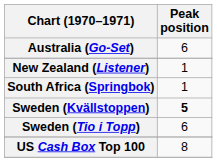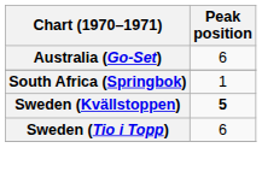 <table class="wikitable sortable plainrowheaders">
 <tr>
 <th>Chart (1970–1971)</th>
 <th>Peak<br>position</th>
 </tr>
 <tr>
 <th scope="row">Australia (<em><a href='#'>Go-Set</a></em>)</th>
 <td style="text-align:center;">6</td>
 </tr>
 <tr>
 </tr>
 <tr>
 </tr>
 <tr>
 </tr>
 <tr>
 </tr>
 <tr>
 </tr>
 <tr>
 </tr>
 <tr>
 </tr>
 <tr>
 </tr>
 <tr>
 </tr>
 <tr>
-<th scope="row">New Zealand (<em><a href='#'>Listener</a></em>)</th>
-<td style="text-align:center;">1</td>
-</tr>
-<tr>
 <th scope="row">South Africa (<a href='#'>Springbok</a>)</th>
 <td style="text-align:center;">1</td>
 </tr>
 <tr>
 <th scope="row">Sweden (<a href='#'>Kvällstoppen</a>)</th>
 <td style="text-align:center;"><strong>5</strong></td>
 </tr>
 <tr>
 <th scope="row">Sweden (<em><a href='#'>Tio i Topp</a></em>)</th>
 <td style="text-align:center;">6</td>
 </tr>
 <tr>
 </tr>
 <tr>
 </tr>
 <tr>
 </tr>
 <tr>
 </tr>
 <tr>
-<th scope="row">US <a href='#'><em>Cash Box</em></a> Top 100</th>
-<td align="center">8</td>
-</tr>
-<tr>
 </tr>
 </table>
